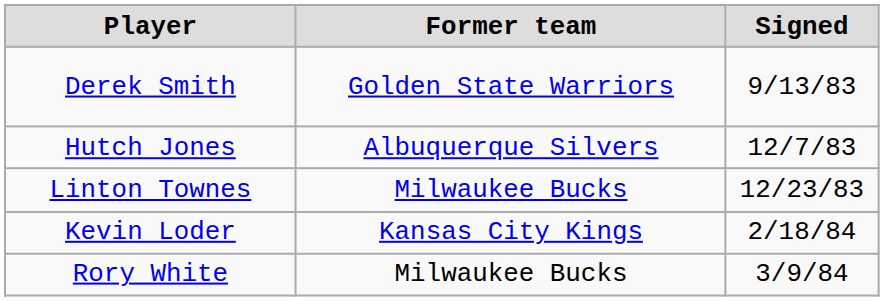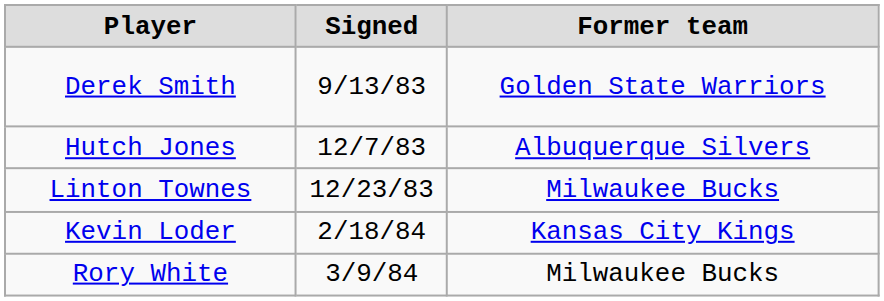 <table class="wikitable" style="text-align: center">
 <tr align="center" bgcolor="#dddddd">
 <td style="width:140px"><strong>Player</strong></td>
+<td style="width:70px"><strong>Signed</strong></td>
 <td style="width:210px"><strong>Former team</strong></td>
-<td style="width:70px"><strong>Signed</strong></td>
 </tr>
 <tr style="height:40px">
 <td><a href='#'>Derek Smith</a></td>
+<td>9/13/83</td>
 <td><a href='#'>Golden State Warriors</a></td>
-<td>9/13/83</td>
 </tr>
 <tr>
 <td><a href='#'>Hutch Jones</a></td>
+<td>12/7/83</td>
 <td><a href='#'>Albuquerque Silvers</a></td>
-<td>12/7/83</td>
 </tr>
 <tr>
 <td><a href='#'>Linton Townes</a></td>
+<td>12/23/83</td>
 <td><a href='#'>Milwaukee Bucks</a></td>
-<td>12/23/83</td>
 </tr>
 <tr>
 <td><a href='#'>Kevin Loder</a></td>
+<td>2/18/84</td>
 <td><a href='#'>Kansas City Kings</a></td>
-<td>2/18/84</td>
 </tr>
 <tr>
 <td><a href='#'>Rory White</a></td>
+<td>3/9/84</td>
 <td>Milwaukee Bucks</td>
-<td>3/9/84</td>
 </tr>
 </table>
